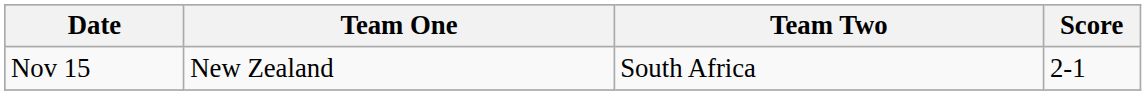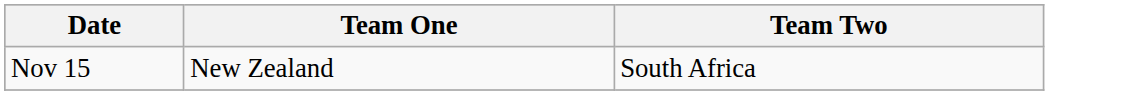 <table class="wikitable">
 <tr>
 <th width=100>Date</th>
 <th width=250>Team One</th>
 <th width=250>Team Two</th>
-<th width=50>Score</th>
 </tr>
 <tr>
 <td>Nov 15</td>
 <td> New Zealand</td>
 <td> South Africa</td>
-<td>2-1</td>
 </tr>
 </table>
